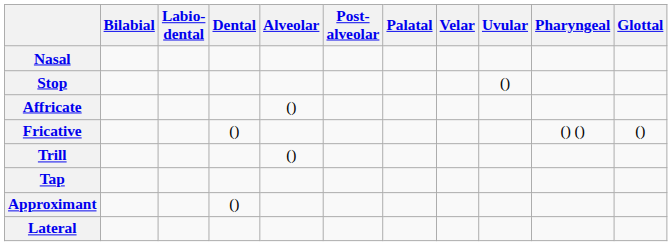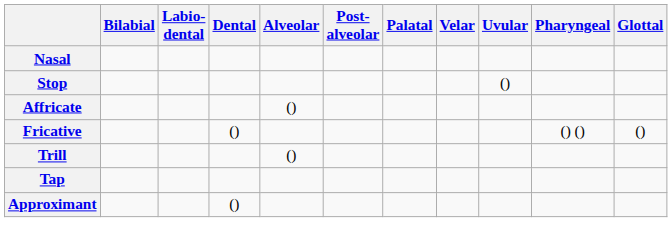 <table class="wikitable" style="text-align: center">
 <tr>
 <th></th>
 <th><a href='#'>Bilabial</a></th>
 <th><a href='#'>Labio-<br>dental</a></th>
 <th><a href='#'>Dental</a></th>
 <th><a href='#'>Alveolar</a></th>
 <th><a href='#'>Post-<br>alveolar</a></th>
 <th><a href='#'>Palatal</a></th>
 <th><a href='#'>Velar</a></th>
 <th><a href='#'>Uvular</a></th>
 <th><a href='#'>Pharyngeal</a></th>
 <th><a href='#'>Glottal</a></th>
 </tr>
 <tr>
 <th><a href='#'>Nasal</a></th>
 <td></td>
 <td></td>
 <td></td>
 <td></td>
 <td></td>
 <td></td>
 <td></td>
 <td></td>
 <td></td>
 <td></td>
 </tr>
 <tr>
 <th><a href='#'>Stop</a></th>
 <td> </td>
 <td></td>
 <td> </td>
 <td></td>
 <td></td>
 <td></td>
 <td> </td>
 <td>()</td>
 <td></td>
 <td></td>
 </tr>
 <tr>
 <th><a href='#'>Affricate</a></th>
 <td></td>
 <td></td>
 <td></td>
 <td>()</td>
 <td> </td>
 <td></td>
 <td></td>
 <td></td>
 <td></td>
 <td></td>
 </tr>
 <tr>
 <th><a href='#'>Fricative</a></th>
 <td></td>
 <td> </td>
 <td>()</td>
 <td> </td>
 <td> </td>
 <td></td>
 <td></td>
 <td></td>
 <td>() ()</td>
 <td>()</td>
 </tr>
 <tr>
 <th><a href='#'>Trill</a></th>
 <td></td>
 <td></td>
 <td></td>
 <td>()</td>
 <td></td>
 <td></td>
 <td></td>
 <td></td>
 <td></td>
 <td></td>
 </tr>
 <tr>
 <th><a href='#'>Tap</a></th>
 <td></td>
 <td></td>
 <td></td>
 <td></td>
 <td></td>
 <td></td>
 <td></td>
 <td></td>
 <td></td>
 <td></td>
 </tr>
 <tr>
 <th><a href='#'>Approximant</a></th>
 <td></td>
 <td></td>
 <td>()</td>
 <td></td>
 <td></td>
 <td></td>
 <td></td>
 <td></td>
 <td></td>
 <td></td>
 </tr>
-<tr>
-<th><a href='#'>Lateral</a></th>
-<td></td>
-<td></td>
-<td></td>
-<td></td>
-<td></td>
-<td></td>
-<td></td>
-<td></td>
-<td></td>
-<td></td>
-</tr>
 </table>
